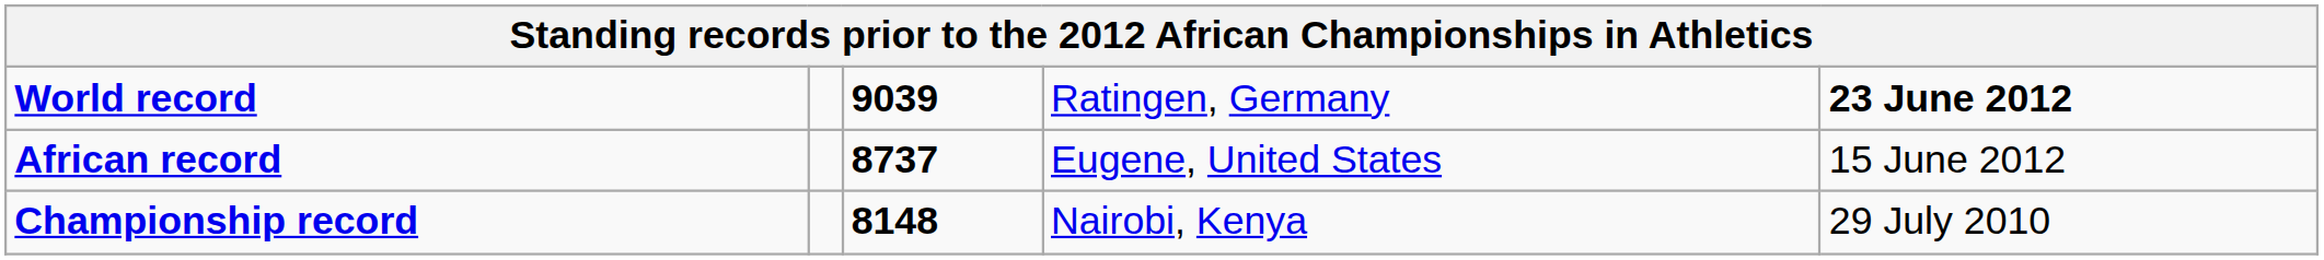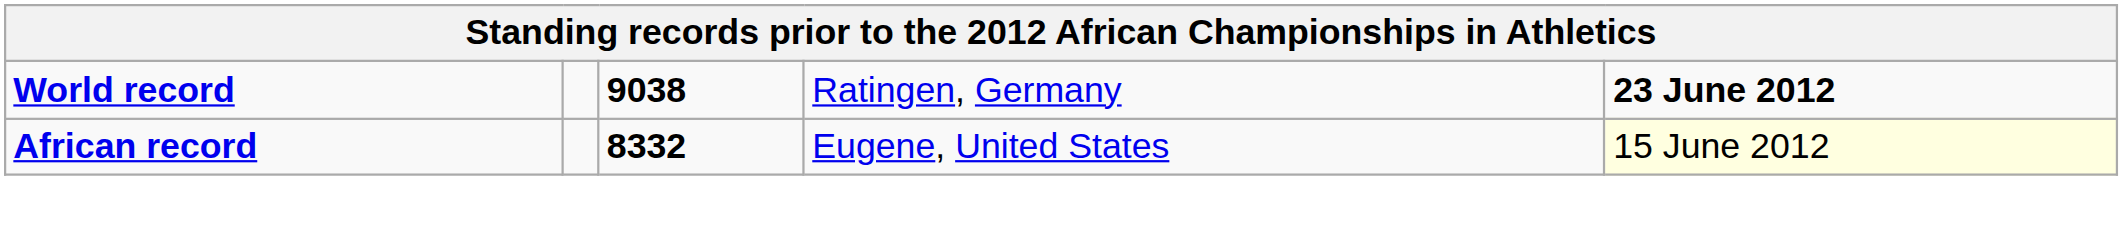 <table class="wikitable" width=75%>
 <tr>
 <th colspan="5">Standing records prior to the 2012 African Championships in Athletics</th>
 </tr>
 <tr>
 <td><strong><a href='#'>World record</a></strong></td>
 <td></td>
-<td><strong>9039</strong></td>
+<td><strong>9038</strong></td>
 <td><a href='#'>Ratingen</a>, <a href='#'>Germany</a></td>
 <td><strong>23 June 2012</strong></td>
 </tr>
 <tr>
 <td><strong><a href='#'>African record</a></strong></td>
 <td></td>
-<td><strong>8737</strong></td>
+<td><strong>8332</strong></td>
 <td><a href='#'>Eugene</a>, <a href='#'>United States</a></td>
-<td>15 June 2012</td>
-</tr>
-<tr>
-<td><strong><a href='#'>Championship record</a></strong></td>
-<td></td>
-<td><strong>8148</strong></td>
-<td><a href='#'>Nairobi</a>, <a href='#'>Kenya</a></td>
-<td>29 July 2010</td>
+<td style="background: lightyellow;">15 June 2012</td>
 </tr>
 </table>
